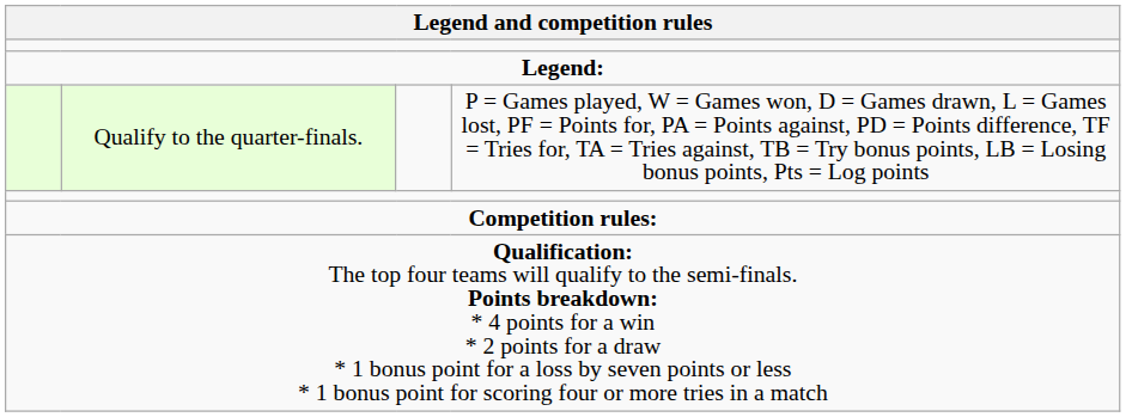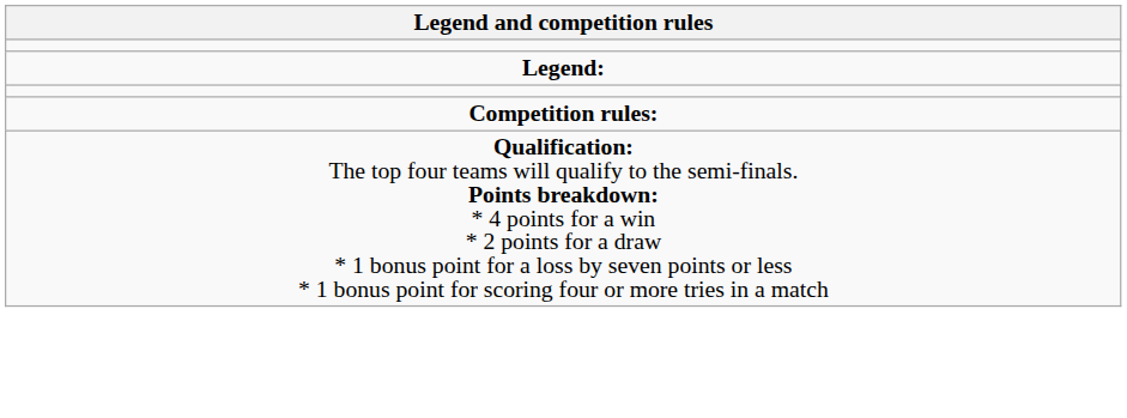 <table class="wikitable collapsible collapsed" style="text-align:center; line-height:100%; font-size:100%; width:60%;">
 <tr>
 <th colspan="4" style="border:0px">Legend and competition rules</th>
 </tr>
 <tr>
 <td colspan="4"></td>
 </tr>
 <tr>
 <td colspan="4" style="border:0px"><strong>Legend:</strong></td>
 </tr>
 <tr>
-<td style="width:5%; background:#E8FFD8"></td>
-<td style="width:30%; background:#E8FFD8">Qualify to the quarter-finals.</td>
-<td style="width:5%;"></td>
-<td style="width:60%;">P = Games played, W = Games won, D = Games drawn, L = Games lost, PF = Points for, PA = Points against, PD = Points difference, TF = Tries for, TA = Tries against, TB = Try bonus points, LB = Losing bonus points, Pts = Log points</td>
-</tr>
-<tr>
 <td colspan="4"></td>
 </tr>
 <tr>
 <td colspan="4" style="border:0px"><strong>Competition rules:</strong></td>
 </tr>
 <tr>
 <td colspan="4"><strong>Qualification:</strong><br>The top four teams will qualify to the semi-finals.<br><strong>Points breakdown:</strong><br>* 4 points for a win<br>* 2 points for a draw<br>* 1 bonus point for a loss by seven points or less<br>* 1 bonus point for scoring four or more tries in a match</td>
 </tr>
 </table>
